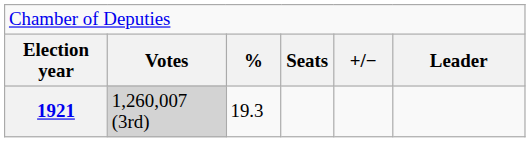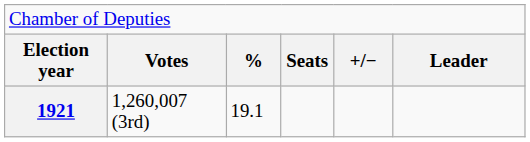 <table class=wikitable style="width:50%; border:1px #AAAAFF solid">
 <tr>
 <td colspan=6><a href='#'>Chamber of Deputies</a></td>
 </tr>
 <tr>
 <th width=13%>Election year</th>
 <th width=16%>Votes</th>
 <th width=6%>%</th>
 <th width=1%>Seats</th>
 <th width=8%>+/−</th>
 <th width=18%>Leader</th>
 </tr>
 <tr>
 <th><a href='#'>1921</a></th>
-<td style="background: lightgrey;">1,260,007 (3rd)</td>
-<td>19.3</td>
+<td>1,260,007 (3rd)</td>
+<td>19.1</td>
 <td></td>
 <td></td>
 <td></td>
 </tr>
 </table>
